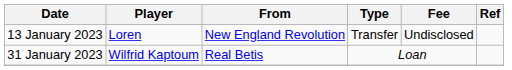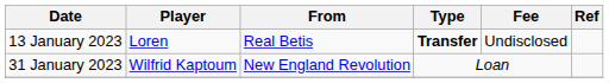 <table class="wikitable">
 <tr>
 <th>Date</th>
 <th>Player</th>
 <th>From</th>
 <th>Type</th>
 <th>Fee</th>
 <th>Ref</th>
 </tr>
 <tr>
 <td>13 January 2023</td>
 <td> <a href='#'>Loren</a></td>
-<td> <a href='#'>New England Revolution</a></td>
-<td align=center>Transfer</td>
+<td><a href='#'>Real Betis</a></td>
+<td align=center><strong>Transfer</strong></td>
 <td align=center>Undisclosed</td>
 <td align=center></td>
 </tr>
 <tr>
 <td>31 January 2023</td>
 <td> <a href='#'>Wilfrid Kaptoum</a></td>
-<td><a href='#'>Real Betis</a></td>
+<td> <a href='#'>New England Revolution</a></td>
 <td colspan=2 align=center><em>Loan</em></td>
 <td align=center></td>
 </tr>
 <tr>
 </tr>
 </table>
